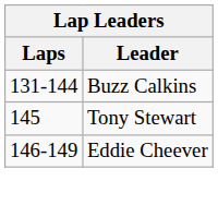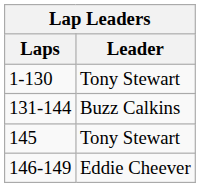 <table class="wikitable">
 <tr>
 <th colspan=2>Lap Leaders</th>
 </tr>
 <tr>
 <th>Laps</th>
 <th>Leader</th>
+</tr>
+<tr>
+<td>1-130</td>
+<td>Tony Stewart</td>
 </tr>
 <tr>
 <td>131-144</td>
 <td>Buzz Calkins</td>
 </tr>
 <tr>
 <td>145</td>
 <td>Tony Stewart</td>
 </tr>
 <tr>
 <td>146-149</td>
 <td>Eddie Cheever</td>
 </tr>
 </table>
